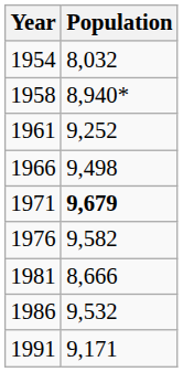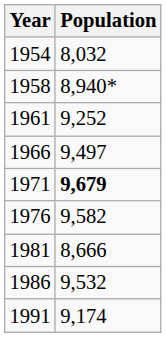 <table class="wikitable">
 <tr>
 <th>Year</th>
 <th>Population</th>
 </tr>
 <tr>
 <td>1954</td>
 <td>8,032</td>
 </tr>
 <tr>
 <td>1958</td>
 <td>8,940*</td>
 </tr>
 <tr>
 <td>1961</td>
 <td>9,252</td>
 </tr>
 <tr>
 <td>1966</td>
-<td>9,498</td>
+<td>9,497</td>
 </tr>
 <tr>
 <td>1971</td>
 <td><strong>9,679</strong></td>
 </tr>
 <tr>
 <td>1976</td>
 <td>9,582</td>
 </tr>
 <tr>
 <td>1981</td>
 <td>8,666</td>
 </tr>
 <tr>
 <td>1986</td>
 <td>9,532</td>
 </tr>
 <tr>
 <td>1991</td>
-<td>9,171</td>
+<td>9,174</td>
 </tr>
 </table>
